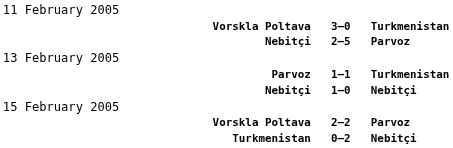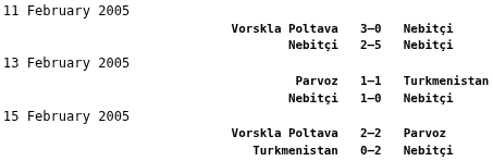 <table width=100% cellspacing=1>
 <tr>
 <th></th>
 <th></th>
 <th></th>
 </tr>
 <tr>
 <td>11 February 2005</td>
 </tr>
 <tr style=font-size:90%>
 <td align=right><strong>Vorskla Poltava</strong></td>
 <td align=center><strong>3–0</strong></td>
-<td><strong>Turkmenistan</strong></td>
+<td><strong>Nebitçi</strong></td>
 </tr>
 <tr style=font-size:90%>
 <td align=right><strong>Nebitçi</strong></td>
 <td align=center><strong>2–5</strong></td>
-<td><strong>Parvoz</strong></td>
+<td><strong>Nebitçi</strong></td>
 </tr>
 <tr>
 <td>13 February 2005</td>
 </tr>
 <tr style=font-size:90%>
 <td align=right><strong>Parvoz</strong></td>
 <td align=center><strong>1–1</strong></td>
 <td><strong>Turkmenistan</strong></td>
 </tr>
 <tr style=font-size:90%>
 <td align=right><strong>Nebitçi</strong></td>
 <td align=center><strong>1–0</strong></td>
 <td><strong>Nebitçi</strong></td>
 </tr>
 <tr>
 <td>15 February 2005</td>
 </tr>
 <tr style=font-size:90%>
 <td align=right><strong>Vorskla Poltava</strong></td>
 <td align=center><strong>2–2</strong></td>
 <td><strong>Parvoz</strong></td>
 </tr>
 <tr style=font-size:90%>
 <td align=right><strong>Turkmenistan</strong></td>
 <td align=center><strong>0–2</strong></td>
 <td><strong>Nebitçi</strong></td>
 </tr>
 </table>
